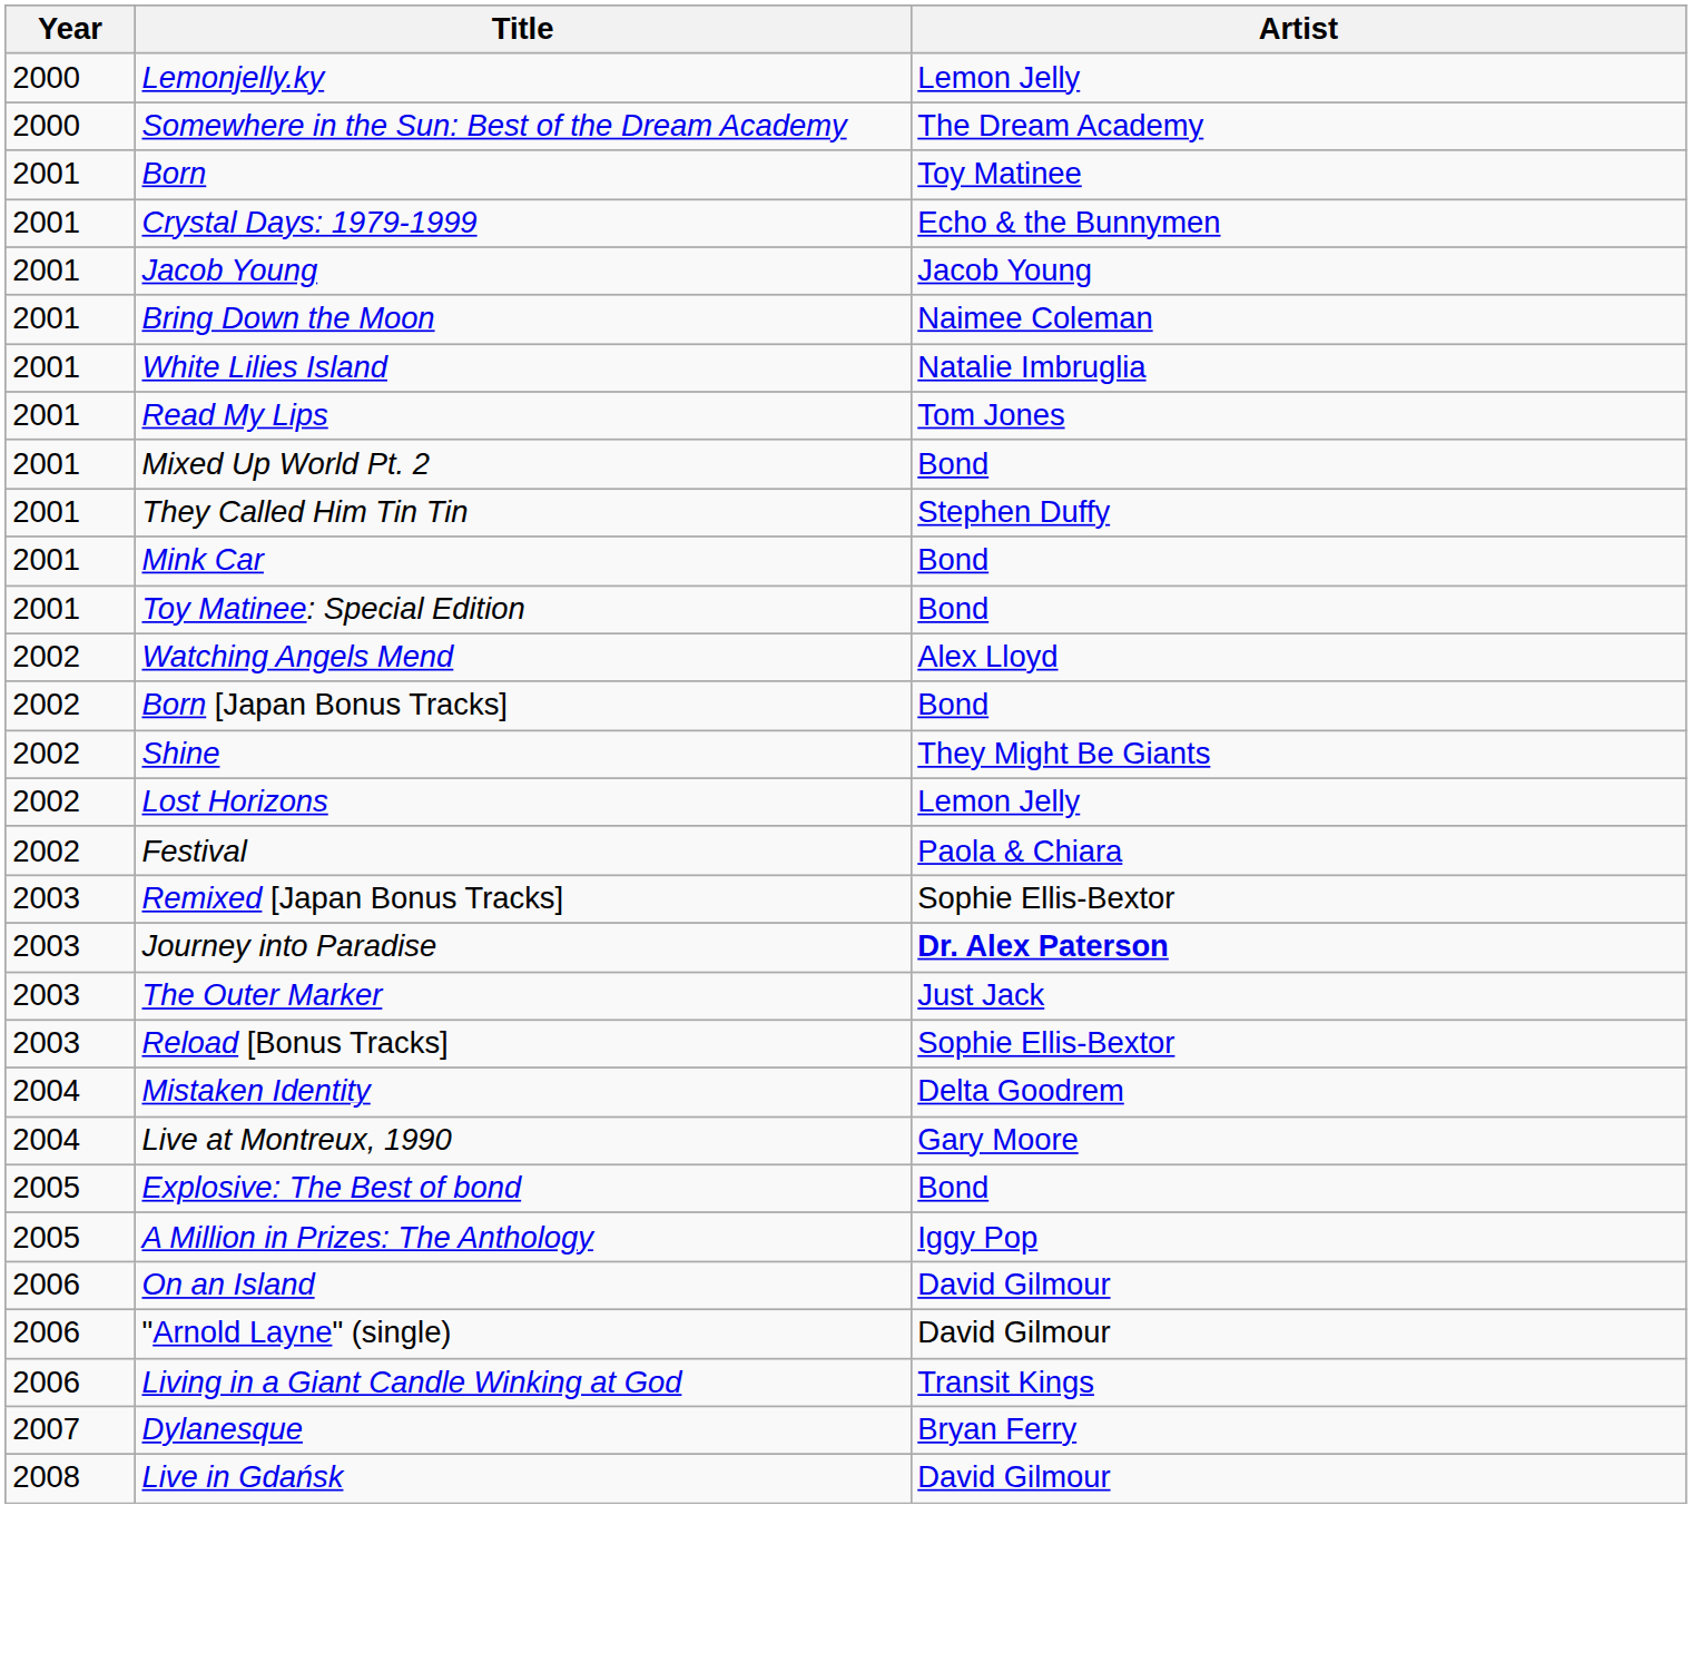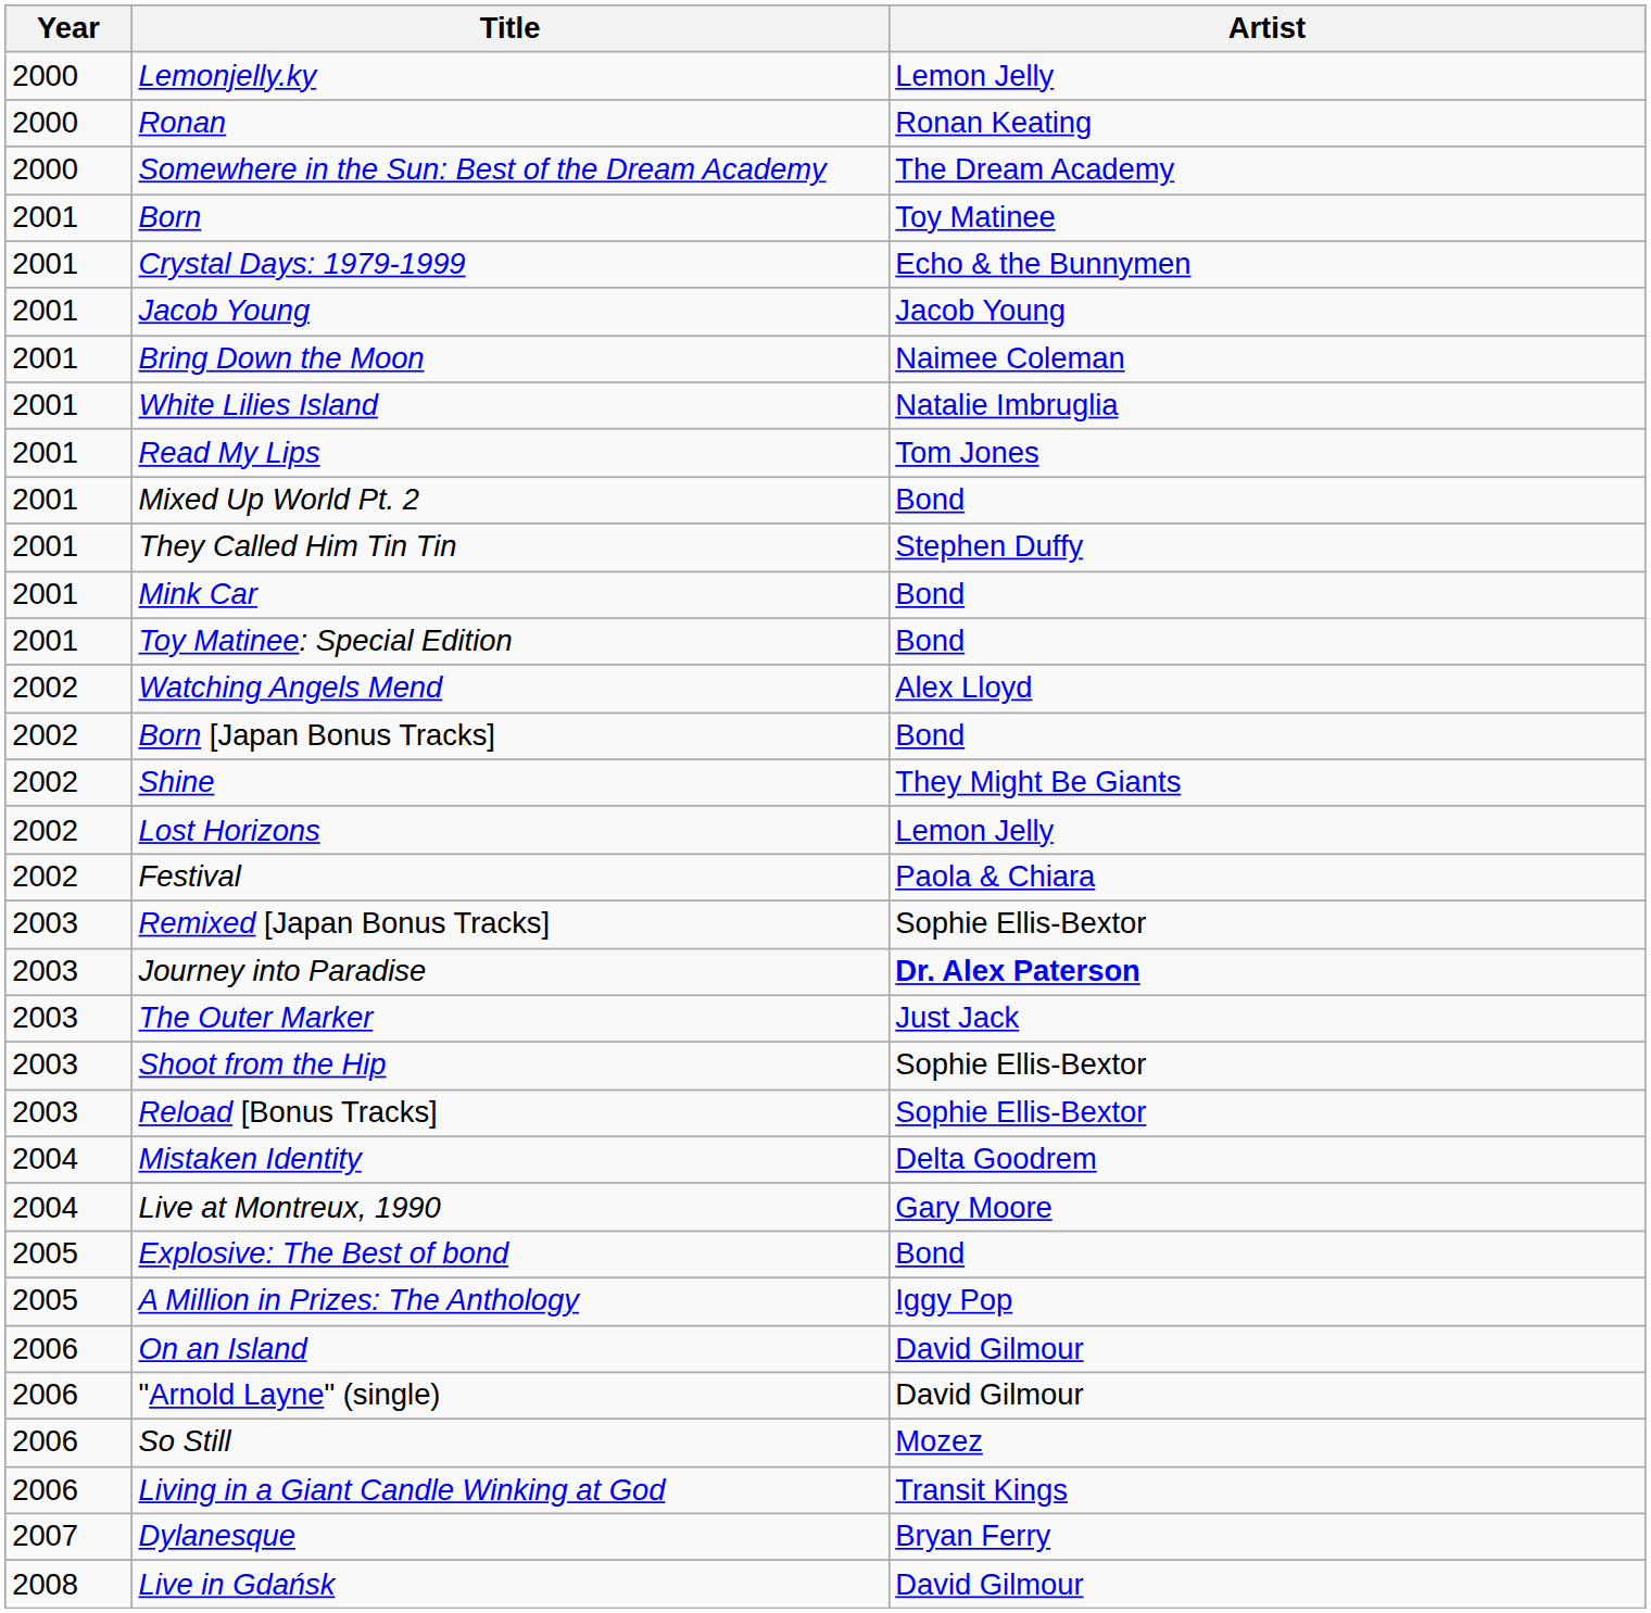 <table class="wikitable sortable" style="width:100%;">
 <tr>
 <th style="width:30px;">Year</th>
 <th style="width:250px;">Title</th>
 <th style="width:250px;">Artist</th>
 </tr>
 <tr>
 <td>2000</td>
 <td><em><a href='#'>Lemonjelly.ky</a></em></td>
 <td><a href='#'>Lemon Jelly</a></td>
+</tr>
+<tr>
+<td>2000</td>
+<td><em><a href='#'>Ronan</a></em></td>
+<td><a href='#'>Ronan Keating</a></td>
 </tr>
 <tr>
 <td>2000</td>
 <td><em><a href='#'>Somewhere in the Sun: Best of the Dream Academy</a></em></td>
 <td><a href='#'>The Dream Academy</a></td>
 </tr>
 <tr>
 <td>2001</td>
 <td><em><a href='#'>Born</a></em></td>
 <td><a href='#'>Toy Matinee</a></td>
 </tr>
 <tr>
 <td>2001</td>
 <td><em><a href='#'>Crystal Days: 1979-1999</a></em></td>
 <td><a href='#'>Echo & the Bunnymen</a></td>
 </tr>
 <tr>
 <td>2001</td>
 <td><em><a href='#'>Jacob Young</a></em></td>
 <td><a href='#'>Jacob Young</a></td>
 </tr>
 <tr>
 <td>2001</td>
 <td><em><a href='#'>Bring Down the Moon</a></em></td>
 <td><a href='#'>Naimee Coleman</a></td>
 </tr>
 <tr>
 <td>2001</td>
 <td><em><a href='#'>White Lilies Island</a></em></td>
 <td><a href='#'>Natalie Imbruglia</a></td>
 </tr>
 <tr>
 <td>2001</td>
 <td><em><a href='#'>Read My Lips</a></em></td>
 <td><a href='#'>Tom Jones</a></td>
 </tr>
 <tr>
 <td>2001</td>
 <td><em>Mixed Up World Pt. 2</em></td>
 <td><a href='#'>Bond</a></td>
 </tr>
 <tr>
 <td>2001</td>
 <td><em>They Called Him Tin Tin</em></td>
 <td><a href='#'>Stephen Duffy</a></td>
 </tr>
 <tr>
 <td>2001</td>
 <td><em><a href='#'>Mink Car</a></em></td>
 <td><a href='#'>Bond</a></td>
 </tr>
 <tr>
 <td>2001</td>
 <td><em><a href='#'>Toy Matinee</a>: Special Edition</em></td>
 <td><a href='#'>Bond</a></td>
 </tr>
 <tr>
 <td>2002</td>
 <td><em><a href='#'>Watching Angels Mend</a></em></td>
 <td><a href='#'>Alex Lloyd</a></td>
 </tr>
 <tr>
 <td>2002</td>
 <td><em><a href='#'>Born</a></em> [Japan Bonus Tracks]</td>
 <td><a href='#'>Bond</a></td>
 </tr>
 <tr>
 <td>2002</td>
 <td><em><a href='#'>Shine</a></em></td>
 <td><a href='#'>They Might Be Giants</a></td>
 </tr>
 <tr>
 <td>2002</td>
 <td><em><a href='#'>Lost Horizons</a></em></td>
 <td><a href='#'>Lemon Jelly</a></td>
 </tr>
 <tr>
 <td>2002</td>
 <td><em>Festival</em></td>
 <td><a href='#'>Paola & Chiara</a></td>
 </tr>
 <tr>
 <td>2003</td>
 <td><em><a href='#'>Remixed</a></em> [Japan Bonus Tracks]</td>
 <td>Sophie Ellis-Bextor</td>
 </tr>
 <tr>
 <td>2003</td>
 <td><em>Journey into Paradise</em></td>
 <td><strong><a href='#'>Dr. Alex Paterson</a></strong></td>
 </tr>
 <tr>
 <td>2003</td>
 <td><em><a href='#'>The Outer Marker</a></em></td>
 <td><a href='#'>Just Jack</a></td>
 </tr>
 <tr>
 <td>2003</td>
+<td><em><a href='#'>Shoot from the Hip</a></em></td>
+<td>Sophie Ellis-Bextor</td>
+</tr>
+<tr>
+<td>2003</td>
 <td><em><a href='#'>Reload</a></em> [Bonus Tracks]</td>
 <td><a href='#'>Sophie Ellis-Bextor</a></td>
 </tr>
 <tr>
 <td>2004</td>
 <td><em><a href='#'>Mistaken Identity</a></em></td>
 <td><a href='#'>Delta Goodrem</a></td>
 </tr>
 <tr>
 <td>2004</td>
 <td><em>Live at Montreux, 1990</em></td>
 <td><a href='#'>Gary Moore</a></td>
 </tr>
 <tr>
 <td>2005</td>
 <td><em><a href='#'>Explosive: The Best of bond</a></em></td>
 <td><a href='#'>Bond</a></td>
 </tr>
 <tr>
 <td>2005</td>
 <td><em><a href='#'>A Million in Prizes: The Anthology</a></em></td>
 <td><a href='#'>Iggy Pop</a></td>
 </tr>
 <tr>
 <td>2006</td>
 <td><em><a href='#'>On an Island</a></em></td>
 <td><a href='#'>David Gilmour</a></td>
 </tr>
 <tr>
 <td>2006</td>
 <td>"<a href='#'>Arnold Layne</a>" (single)</td>
 <td>David Gilmour</td>
 </tr>
 <tr>
 <td>2006</td>
+<td><em>So Still</em></td>
+<td><a href='#'>Mozez</a></td>
+</tr>
+<tr>
+<td>2006</td>
 <td><em><a href='#'>Living in a Giant Candle Winking at God</a></em></td>
 <td><a href='#'>Transit Kings</a></td>
 </tr>
 <tr>
 <td>2007</td>
 <td><em><a href='#'>Dylanesque</a></em></td>
 <td><a href='#'>Bryan Ferry</a></td>
 </tr>
 <tr>
 <td>2008</td>
 <td><em><a href='#'>Live in Gdańsk</a></em></td>
 <td><a href='#'>David Gilmour</a></td>
 </tr>
 </table>
